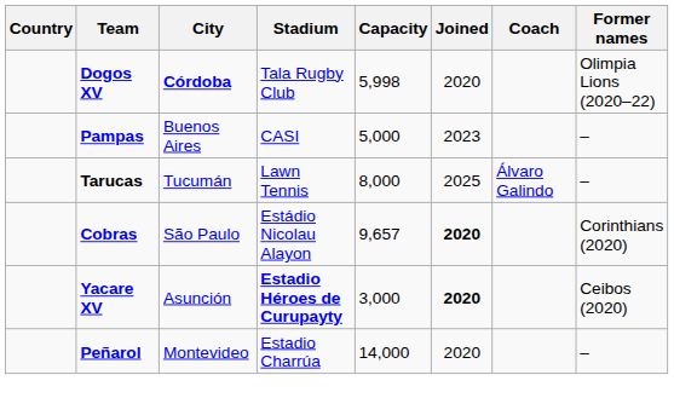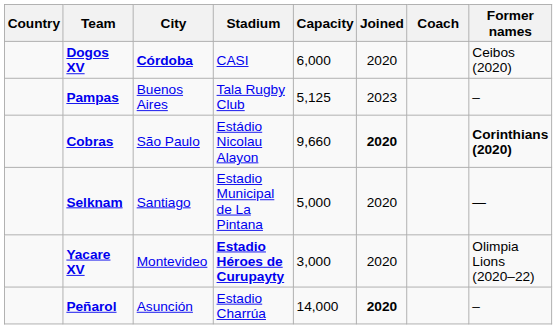 <table class="wikitable sortable" style= font-size:95%>
 <tr>
 <th width=>Country</th>
 <th width= 120px>Team</th>
 <th width= 100px>City</th>
 <th width= 120px>Stadium</th>
 <th width=>Capacity</th>
 <th width=>Joined</th>
 <th width= 150px>Coach</th>
 <th>Former names</th>
 </tr>
 <tr>
 <td></td>
 <td><strong><a href='#'>Dogos XV</a></strong></td>
 <td><strong><a href='#'>Córdoba</a></strong></td>
-<td><a href='#'>Tala Rugby Club</a></td>
-<td>5,998</td>
+<td><a href='#'>CASI</a></td>
+<td>6,000</td>
 <td align=center>2020</td>
 <td></td>
-<td>Olimpia Lions (2020–22)</td>
+<td>Ceibos (2020)</td>
 </tr>
 <tr>
 <td></td>
 <td><strong><a href='#'>Pampas</a></strong></td>
 <td><a href='#'>Buenos Aires</a></td>
-<td><a href='#'>CASI</a></td>
-<td>5,000</td>
+<td><a href='#'>Tala Rugby Club</a></td>
+<td>5,125</td>
 <td align=center>2023</td>
 <td></td>
-<td>–</td>
-</tr>
-<tr>
-<td></td>
-<td><strong>Tarucas</strong></td>
-<td><a href='#'>Tucumán</a></td>
-<td><a href='#'>Lawn Tennis</a></td>
-<td>8,000</td>
-<td align="center">2025</td>
-<td><a href='#'>Álvaro Galindo</a></td>
 <td>–</td>
 </tr>
 <tr>
 <td></td>
 <td><strong><a href='#'>Cobras</a></strong></td>
 <td><a href='#'>São Paulo</a></td>
 <td><a href='#'>Estádio Nicolau Alayon</a></td>
-<td>9,657</td>
+<td>9,660</td>
 <td align=center><strong>2020</strong></td>
 <td></td>
-<td>Corinthians (2020)</td>
+<td><strong>Corinthians (2020)</strong></td>
+</tr>
+<tr>
+<td></td>
+<td><strong><a href='#'>Selknam</a></strong></td>
+<td><a href='#'>Santiago</a></td>
+<td><a href='#'>Estadio Municipal de La Pintana</a></td>
+<td>5,000</td>
+<td align=center>2020</td>
+<td></td>
+<td>—</td>
 </tr>
 <tr>
 <td></td>
 <td><strong><a href='#'>Yacare XV</a></strong></td>
-<td><a href='#'>Asunción</a></td>
+<td><a href='#'>Montevideo</a></td>
 <td><strong><a href='#'>Estadio Héroes de Curupayty</a></strong></td>
 <td>3,000</td>
-<td align="center"><strong>2020</strong></td>
+<td align="center">2020</td>
 <td></td>
-<td>Ceibos (2020)</td>
+<td>Olimpia Lions (2020–22)</td>
 </tr>
 <tr>
 <td></td>
 <td><strong><a href='#'>Peñarol</a></strong></td>
-<td><a href='#'>Montevideo</a></td>
+<td><a href='#'>Asunción</a></td>
 <td><a href='#'>Estadio Charrúa</a></td>
 <td>14,000</td>
-<td align=center>2020</td>
+<td align=center><strong>2020</strong></td>
 <td></td>
 <td>–</td>
 </tr>
 </table>
